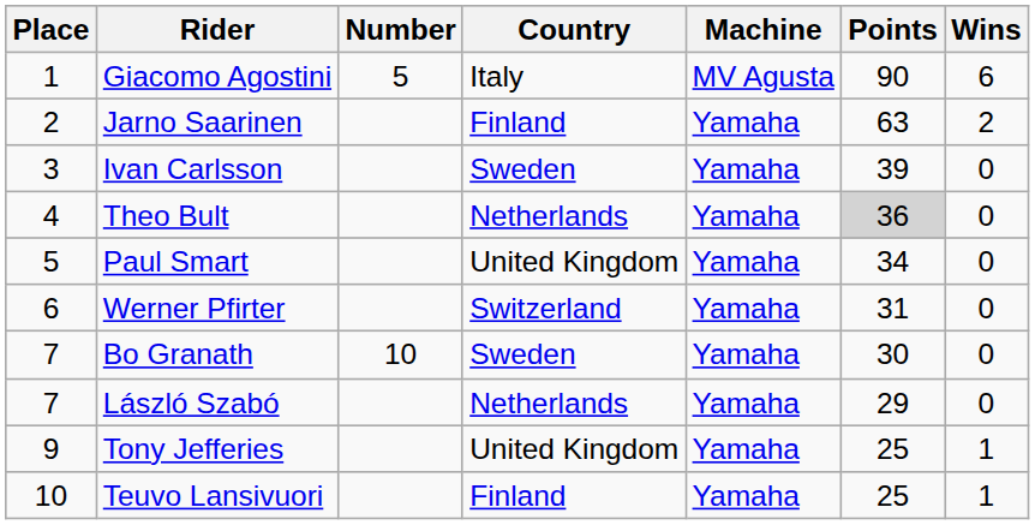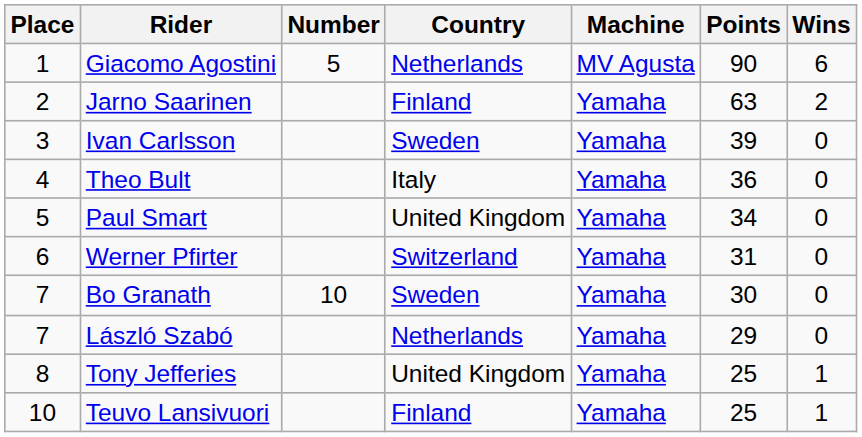 <table class="wikitable" style="font-size: 95%;">
 <tr>
 <th>Place</th>
 <th>Rider</th>
 <th>Number</th>
 <th>Country</th>
 <th>Machine</th>
 <th>Points</th>
 <th>Wins</th>
 </tr>
 <tr>
 <td align=center>1</td>
 <td> <a href='#'>Giacomo Agostini</a></td>
 <td align=center>5</td>
-<td>Italy</td>
+<td><a href='#'>Netherlands</a></td>
 <td><a href='#'>MV Agusta</a></td>
 <td align=center>90</td>
 <td align=center>6</td>
 </tr>
 <tr>
 <td align=center>2</td>
 <td> <a href='#'>Jarno Saarinen</a></td>
 <td></td>
 <td><a href='#'>Finland</a></td>
 <td><a href='#'>Yamaha</a></td>
 <td align=center>63</td>
 <td align=center>2</td>
 </tr>
 <tr>
 <td align=center>3</td>
 <td> <a href='#'>Ivan Carlsson</a></td>
 <td></td>
 <td><a href='#'>Sweden</a></td>
 <td><a href='#'>Yamaha</a></td>
 <td align=center>39</td>
 <td align=center>0</td>
 </tr>
 <tr>
 <td align=center>4</td>
 <td> <a href='#'>Theo Bult</a></td>
 <td></td>
-<td><a href='#'>Netherlands</a></td>
+<td>Italy</td>
 <td><a href='#'>Yamaha</a></td>
-<td align=center style="background: lightgrey;">36</td>
+<td align=center>36</td>
 <td align=center>0</td>
 </tr>
 <tr>
 <td align=center>5</td>
 <td> <a href='#'>Paul Smart</a></td>
 <td></td>
 <td>United Kingdom</td>
 <td><a href='#'>Yamaha</a></td>
 <td align=center>34</td>
 <td align=center>0</td>
 </tr>
 <tr>
 <td align=center>6</td>
 <td> <a href='#'>Werner Pfirter</a></td>
 <td></td>
 <td><a href='#'>Switzerland</a></td>
 <td><a href='#'>Yamaha</a></td>
 <td align=center>31</td>
 <td align=center>0</td>
 </tr>
 <tr>
 <td align=center>7</td>
 <td> <a href='#'>Bo Granath</a></td>
 <td align=center>10</td>
 <td><a href='#'>Sweden</a></td>
 <td><a href='#'>Yamaha</a></td>
 <td align=center>30</td>
 <td align=center>0</td>
 </tr>
 <tr>
 <td align=center>7</td>
 <td> <a href='#'>László Szabó</a></td>
 <td></td>
 <td><a href='#'>Netherlands</a></td>
 <td><a href='#'>Yamaha</a></td>
 <td align=center>29</td>
 <td align=center>0</td>
 </tr>
 <tr>
-<td align=center>9</td>
+<td align=center>8</td>
 <td> <a href='#'>Tony Jefferies</a></td>
 <td></td>
 <td>United Kingdom</td>
 <td><a href='#'>Yamaha</a></td>
 <td align=center>25</td>
 <td align=center>1</td>
 </tr>
 <tr>
 <td align=center>10</td>
 <td> <a href='#'>Teuvo Lansivuori</a></td>
 <td></td>
 <td><a href='#'>Finland</a></td>
 <td><a href='#'>Yamaha</a></td>
 <td align=center>25</td>
 <td align=center>1</td>
 </tr>
 </table>
